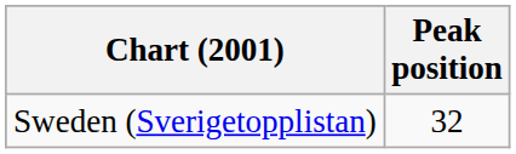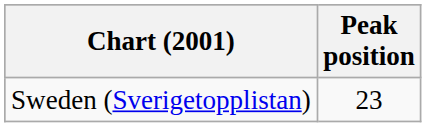 <table class="wikitable">
 <tr>
 <th>Chart (2001)</th>
 <th>Peak<br>position</th>
 </tr>
 <tr>
 <td>Sweden (<a href='#'>Sverigetopplistan</a>)</td>
-<td align="center">32</td>
+<td align="center">23</td>
 </tr>
 </table>
